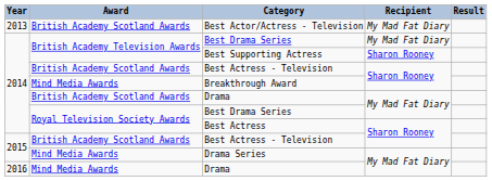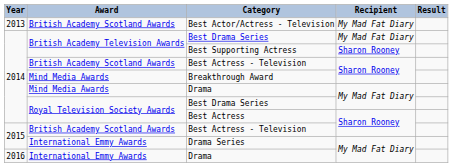 <table class="wikitable" style="font-size:90%">
 <tr style="text-align:center;">
 <th style="background:#B0C4DE;">Year</th>
 <th style="background:#B0C4DE;">Award</th>
 <th style="background:#B0C4DE;">Category</th>
 <th style="background:#B0C4DE;">Recipient</th>
 <th style="background:#B0C4DE;">Result</th>
 </tr>
 <tr>
 <td>2013</td>
 <td><a href='#'>British Academy Scotland Awards</a></td>
 <td>Best Actor/Actress - Television</td>
 <td><em>My Mad Fat Diary</em></td>
 <td></td>
 </tr>
 <tr>
 <td rowspan="7">2014</td>
 <td rowspan="2"><a href='#'>British Academy Television Awards</a></td>
 <td><a href='#'>Best Drama Series</a></td>
 <td><em>My Mad Fat Diary</em></td>
 <td></td>
 </tr>
 <tr>
 <td>Best Supporting Actress</td>
 <td><a href='#'>Sharon Rooney</a></td>
 <td></td>
 </tr>
 <tr>
 <td><a href='#'>British Academy Scotland Awards</a></td>
 <td>Best Actress - Television</td>
 <td rowspan="2"><a href='#'>Sharon Rooney</a></td>
 <td></td>
 </tr>
 <tr>
 <td><a href='#'>Mind Media Awards</a></td>
 <td>Breakthrough Award</td>
 <td></td>
 </tr>
 <tr>
-<td><a href='#'>British Academy Scotland Awards</a></td>
+<td><a href='#'>Mind Media Awards</a></td>
 <td>Drama</td>
 <td rowspan="2"><em>My Mad Fat Diary</em></td>
 <td></td>
 </tr>
 <tr>
 <td rowspan="2"><a href='#'>Royal Television Society Awards</a></td>
 <td>Best Drama Series</td>
 <td></td>
 </tr>
 <tr>
 <td>Best Actress</td>
 <td rowspan="2"><a href='#'>Sharon Rooney</a></td>
 <td></td>
 </tr>
 <tr>
 <td rowspan="2">2015</td>
 <td><a href='#'>British Academy Scotland Awards</a></td>
 <td>Best Actress - Television</td>
 <td></td>
 </tr>
 <tr>
-<td><a href='#'>Mind Media Awards</a></td>
+<td><a href='#'>International Emmy Awards</a></td>
 <td>Drama Series</td>
 <td rowspan="2"><em>My Mad Fat Diary</em></td>
 <td></td>
 </tr>
 <tr>
 <td>2016</td>
-<td><a href='#'>Mind Media Awards</a></td>
+<td><a href='#'>International Emmy Awards</a></td>
 <td>Drama</td>
 <td></td>
 </tr>
 </table>
